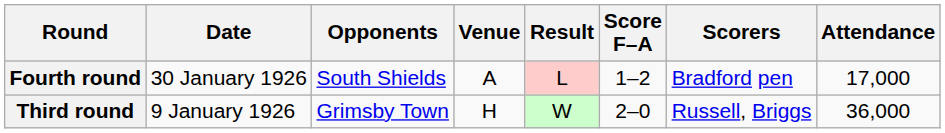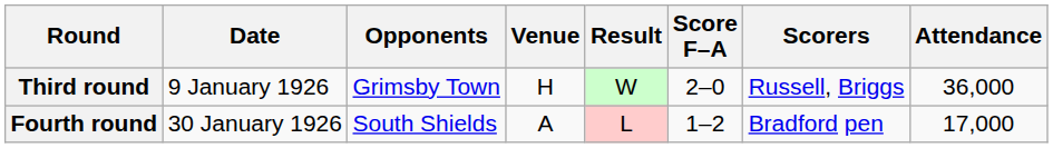 <table class="wikitable plainrowheaders" style="text-align:center">
 <tr>
 <th scope="col">Round</th>
 <th scope="col">Date</th>
 <th scope="col">Opponents</th>
 <th scope="col">Venue</th>
 <th scope="col">Result</th>
 <th scope="col">Score<br>F–A</th>
 <th scope="col">Scorers</th>
 <th scope="col">Attendance</th>
 </tr>
 <tr>
+<th scope="row">Third round</th>
+<td align="left">9 January 1926</td>
+<td align="left"><a href='#'>Grimsby Town</a></td>
+<td>H</td>
+<td style=background:#cfc>W</td>
+<td>2–0</td>
+<td align="left"><a href='#'>Russell</a>, <a href='#'>Briggs</a></td>
+<td>36,000</td>
+</tr>
+<tr>
 <th scope="row">Fourth round</th>
 <td align="left">30 January 1926</td>
 <td align="left"><a href='#'>South Shields</a></td>
 <td>A</td>
 <td style=background:#fcc>L</td>
 <td>1–2</td>
 <td align="left"><a href='#'>Bradford</a> <a href='#'>pen</a></td>
 <td>17,000</td>
 </tr>
-<tr>
-<th scope="row">Third round</th>
-<td align="left">9 January 1926</td>
-<td align="left"><a href='#'>Grimsby Town</a></td>
-<td>H</td>
-<td style=background:#cfc>W</td>
-<td>2–0</td>
-<td align="left"><a href='#'>Russell</a>, <a href='#'>Briggs</a></td>
-<td>36,000</td>
-</tr>
 </table>
